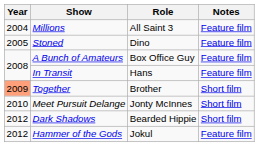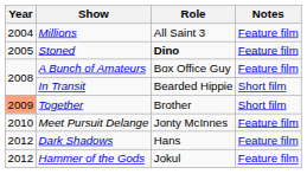 <table class="wikitable" style="font-size: 90%;">
 <tr>
 <th>Year</th>
 <th>Show</th>
 <th>Role</th>
 <th>Notes</th>
 </tr>
 <tr>
 <td rowspan="1">2004</td>
 <td><em><a href='#'>Millions</a></em></td>
 <td>All Saint 3</td>
 <td><a href='#'>Feature film</a></td>
 </tr>
 <tr>
 <td rowspan="1">2005</td>
 <td><em><a href='#'>Stoned</a></em></td>
-<td>Dino</td>
+<td><strong>Dino</strong></td>
 <td><a href='#'>Feature film</a></td>
 </tr>
 <tr>
 <td rowspan="2">2008</td>
 <td><em><a href='#'>A Bunch of Amateurs</a></em></td>
 <td>Box Office Guy</td>
 <td><a href='#'>Feature film</a></td>
 </tr>
 <tr>
 <td><em><a href='#'>In Transit</a></em></td>
-<td>Hans</td>
-<td><a href='#'>Feature film</a></td>
+<td>Bearded Hippie</td>
+<td><a href='#'>Short film</a></td>
 </tr>
 <tr>
 <td rowspan="1" style="background: lightsalmon;">2009</td>
 <td><em><a href='#'>Together</a></em></td>
 <td>Brother</td>
 <td><a href='#'>Short film</a></td>
 </tr>
 <tr>
 <td rowspan="1">2010</td>
 <td><em>Meet Pursuit Delange</em></td>
 <td>Jonty McInnes</td>
-<td><a href='#'>Short film</a></td>
+<td><a href='#'>Feature film</a></td>
 </tr>
 <tr>
 <td rowspan="1">2012</td>
 <td><em><a href='#'>Dark Shadows</a></em></td>
-<td>Bearded Hippie</td>
-<td><a href='#'>Short film</a></td>
+<td>Hans</td>
+<td><a href='#'>Feature film</a></td>
 </tr>
 <tr>
 <td rowspan="1">2012</td>
 <td><em><a href='#'>Hammer of the Gods</a></em></td>
 <td>Jokul</td>
 <td><a href='#'>Feature film</a></td>
 </tr>
 </table>
